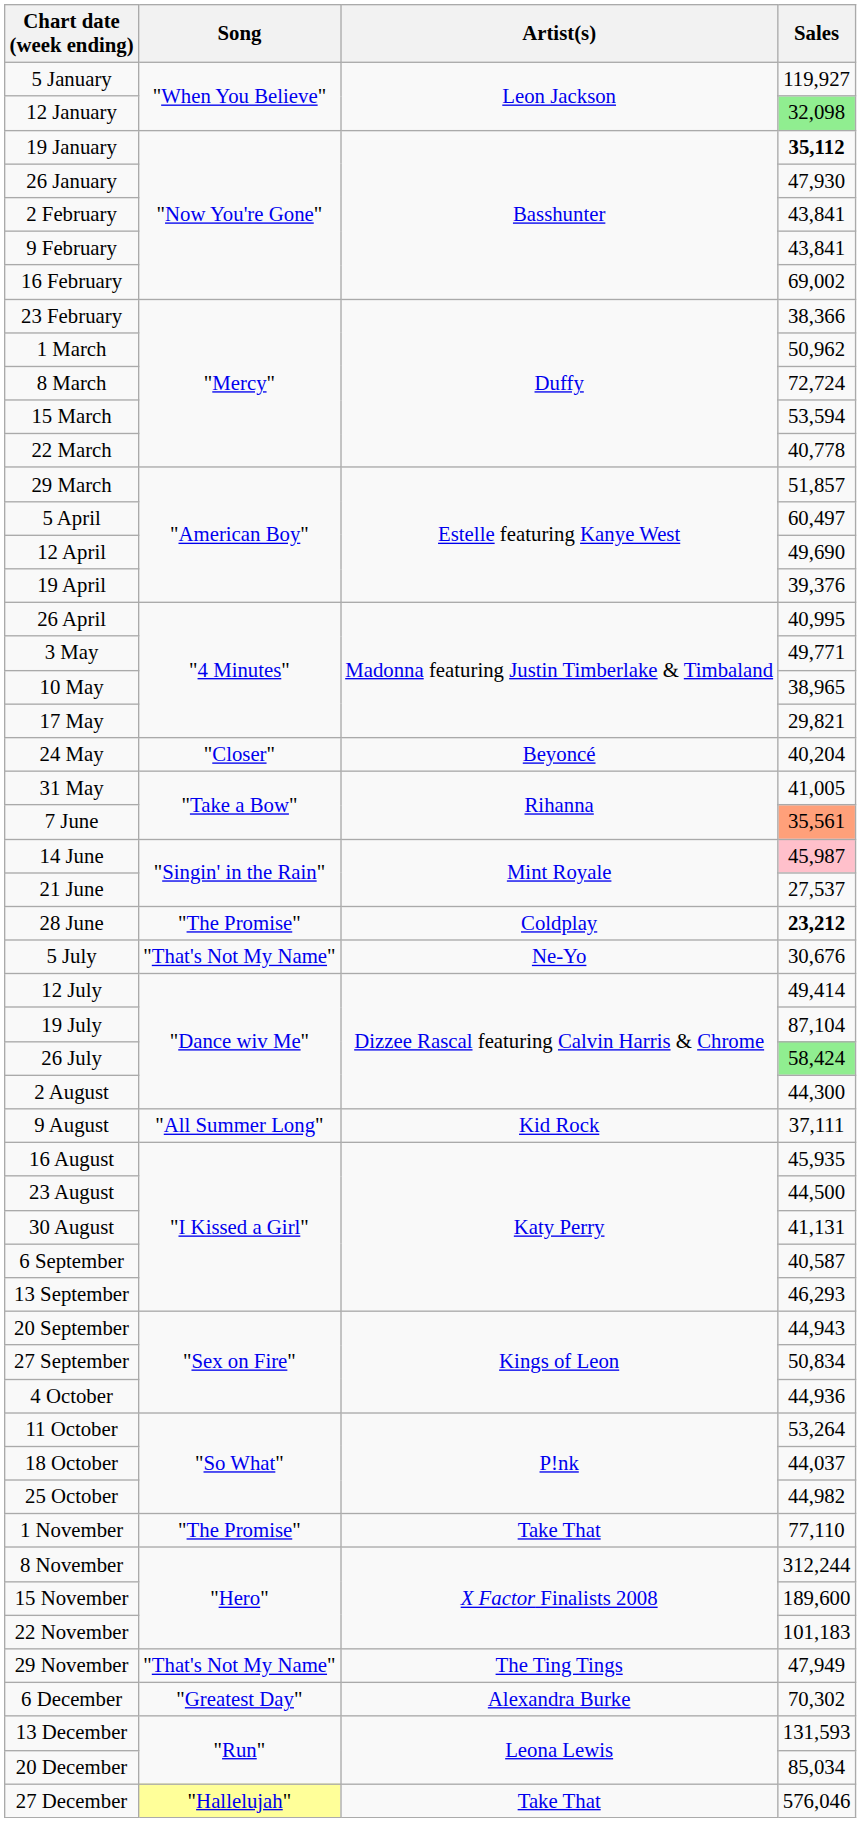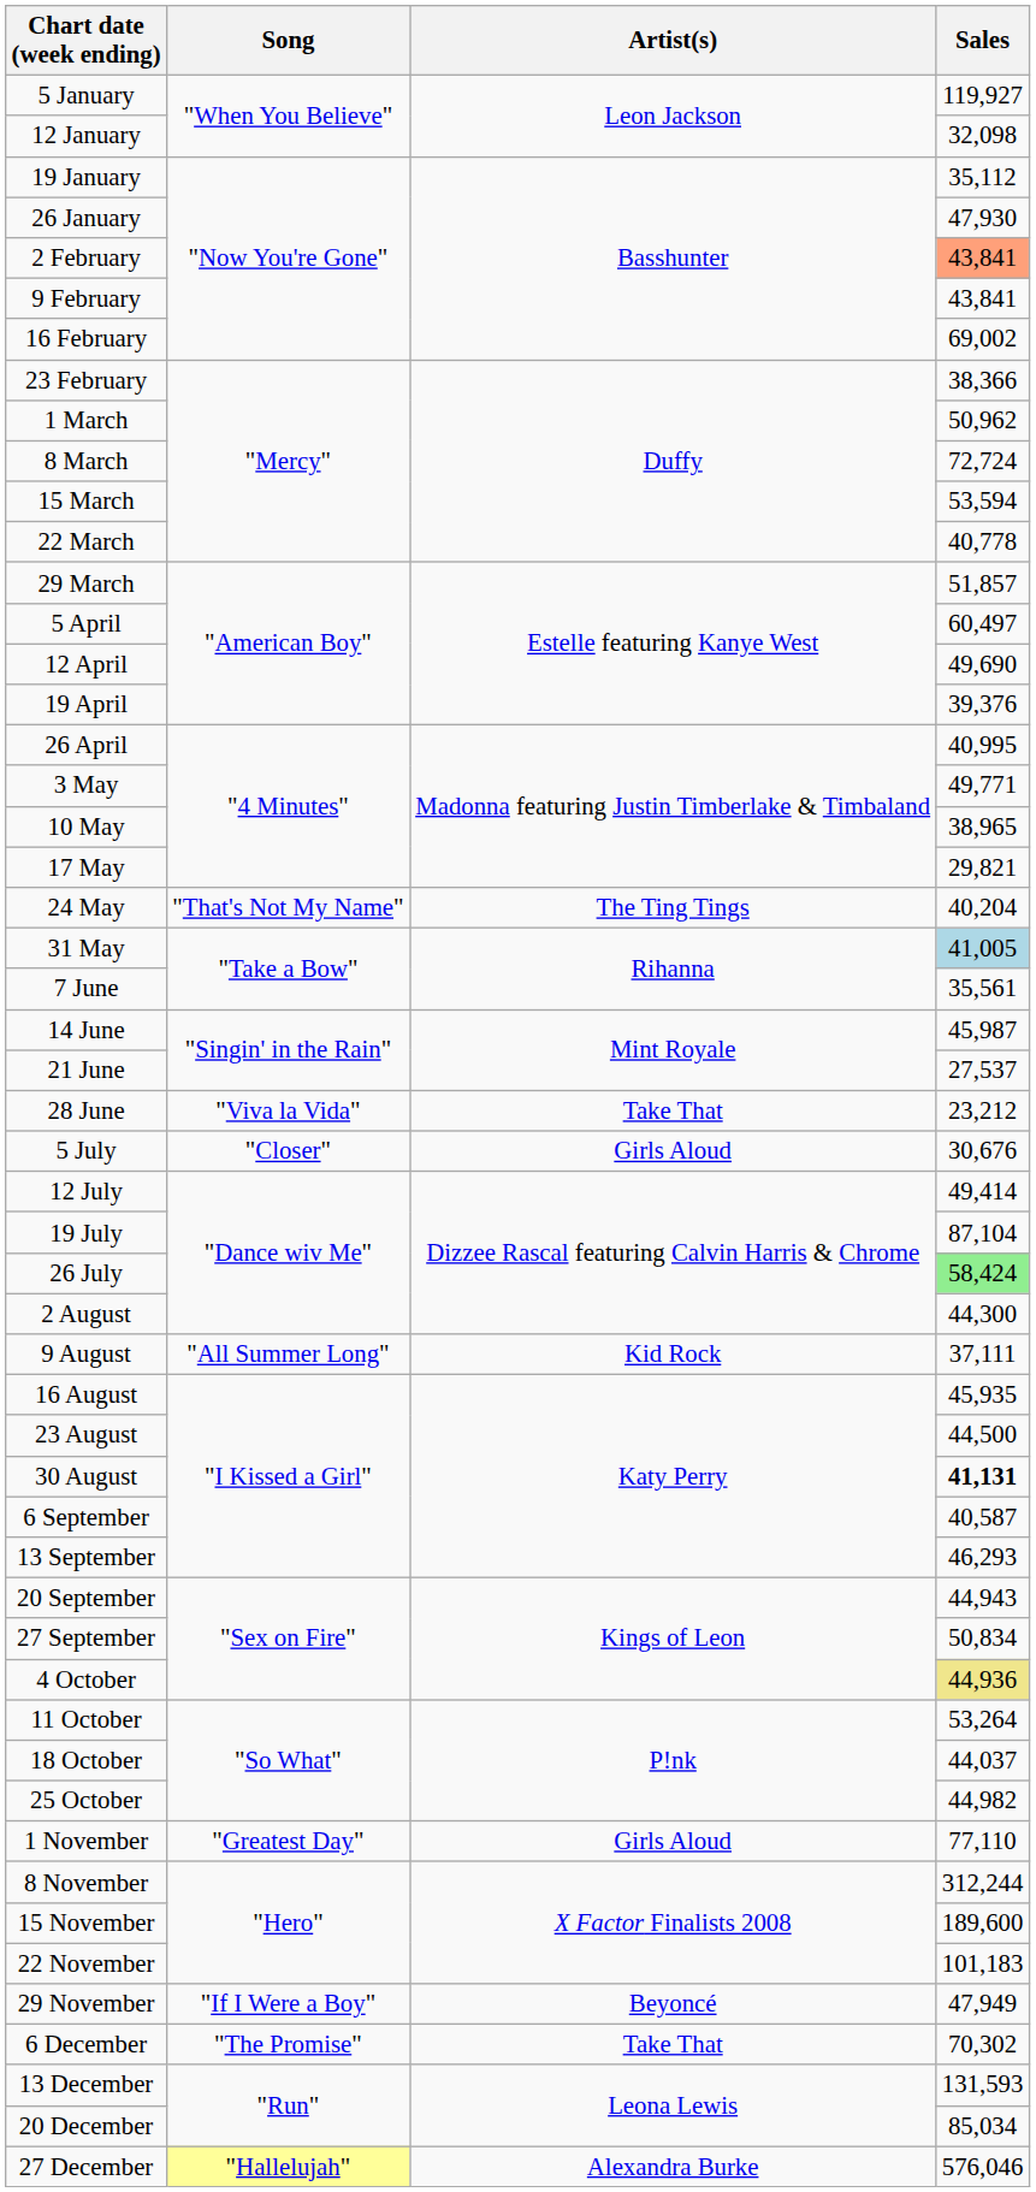 <table class="wikitable plainrowheaders" style="font-size:97%; text-align:center;">
 <tr>
 <th>Chart date<br>(week ending)</th>
 <th>Song</th>
 <th>Artist(s)</th>
 <th>Sales</th>
 </tr>
 <tr>
 <td>5 January</td>
 <td rowspan="2">"<a href='#'>When You Believe</a>"</td>
 <td rowspan="2"><a href='#'>Leon Jackson</a></td>
 <td>119,927</td>
 </tr>
 <tr>
 <td>12 January</td>
-<td style="background: lightgreen;">32,098</td>
+<td>32,098</td>
 </tr>
 <tr>
 <td>19 January</td>
 <td rowspan="5">"<a href='#'>Now You're Gone</a>"</td>
 <td rowspan="5"><a href='#'>Basshunter</a></td>
-<td><strong>35,112</strong></td>
+<td>35,112</td>
 </tr>
 <tr>
 <td>26 January</td>
 <td>47,930</td>
 </tr>
 <tr>
 <td>2 February</td>
-<td>43,841</td>
+<td style="background: lightsalmon;">43,841</td>
 </tr>
 <tr>
 <td>9 February</td>
 <td>43,841</td>
 </tr>
 <tr>
 <td>16 February</td>
 <td>69,002</td>
 </tr>
 <tr>
 <td>23 February</td>
 <td rowspan="5">"<a href='#'>Mercy</a>"</td>
 <td rowspan="5"><a href='#'>Duffy</a></td>
 <td>38,366</td>
 </tr>
 <tr>
 <td>1 March</td>
 <td>50,962</td>
 </tr>
 <tr>
 <td>8 March</td>
 <td>72,724</td>
 </tr>
 <tr>
 <td>15 March</td>
 <td>53,594</td>
 </tr>
 <tr>
 <td>22 March</td>
 <td>40,778</td>
 </tr>
 <tr>
 <td>29 March</td>
 <td rowspan="4">"<a href='#'>American Boy</a>"</td>
 <td rowspan="4"><a href='#'>Estelle</a> featuring <a href='#'>Kanye West</a></td>
 <td>51,857</td>
 </tr>
 <tr>
 <td>5 April</td>
 <td>60,497</td>
 </tr>
 <tr>
 <td>12 April</td>
 <td>49,690</td>
 </tr>
 <tr>
 <td>19 April</td>
 <td>39,376</td>
 </tr>
 <tr>
 <td>26 April</td>
 <td rowspan="4">"<a href='#'>4 Minutes</a>"</td>
 <td rowspan="4"><a href='#'>Madonna</a> featuring <a href='#'>Justin Timberlake</a> & <a href='#'>Timbaland</a></td>
 <td>40,995</td>
 </tr>
 <tr>
 <td>3 May</td>
 <td>49,771</td>
 </tr>
 <tr>
 <td>10 May</td>
 <td>38,965</td>
 </tr>
 <tr>
 <td>17 May</td>
 <td>29,821</td>
 </tr>
 <tr>
 <td>24 May</td>
-<td>"<a href='#'>Closer</a>"</td>
-<td><a href='#'>Beyoncé</a></td>
+<td>"<a href='#'>That's Not My Name</a>"</td>
+<td><a href='#'>The Ting Tings</a></td>
 <td>40,204</td>
 </tr>
 <tr>
 <td>31 May</td>
 <td rowspan="2">"<a href='#'>Take a Bow</a>"</td>
 <td rowspan="2"><a href='#'>Rihanna</a></td>
-<td>41,005</td>
+<td style="background: lightblue;">41,005</td>
 </tr>
 <tr>
 <td>7 June</td>
-<td style="background: lightsalmon;">35,561</td>
+<td>35,561</td>
 </tr>
 <tr>
 <td>14 June</td>
 <td rowspan="2">"<a href='#'>Singin' in the Rain</a>"</td>
 <td rowspan="2"><a href='#'>Mint Royale</a></td>
-<td style="background: pink;">45,987</td>
+<td>45,987</td>
 </tr>
 <tr>
 <td>21 June</td>
 <td>27,537</td>
 </tr>
 <tr>
 <td>28 June</td>
-<td>"<a href='#'>The Promise</a>"</td>
-<td><a href='#'>Coldplay</a></td>
-<td><strong>23,212</strong></td>
+<td>"<a href='#'>Viva la Vida</a>"</td>
+<td><a href='#'>Take That</a></td>
+<td>23,212</td>
 </tr>
 <tr>
 <td>5 July</td>
-<td>"<a href='#'>That's Not My Name</a>"</td>
-<td><a href='#'>Ne-Yo</a></td>
+<td>"<a href='#'>Closer</a>"</td>
+<td><a href='#'>Girls Aloud</a></td>
 <td>30,676</td>
 </tr>
 <tr>
 <td>12 July</td>
 <td rowspan="4">"<a href='#'>Dance wiv Me</a>"</td>
 <td rowspan="4"><a href='#'>Dizzee Rascal</a> featuring <a href='#'>Calvin Harris</a> & <a href='#'>Chrome</a></td>
 <td>49,414</td>
 </tr>
 <tr>
 <td>19 July</td>
 <td>87,104</td>
 </tr>
 <tr>
 <td>26 July</td>
 <td style="background: lightgreen;">58,424</td>
 </tr>
 <tr>
 <td>2 August</td>
 <td>44,300</td>
 </tr>
 <tr>
 <td>9 August</td>
 <td>"<a href='#'>All Summer Long</a>"</td>
 <td><a href='#'>Kid Rock</a></td>
 <td>37,111</td>
 </tr>
 <tr>
 <td>16 August</td>
 <td rowspan="5">"<a href='#'>I Kissed a Girl</a>"</td>
 <td rowspan="5"><a href='#'>Katy Perry</a></td>
 <td>45,935</td>
 </tr>
 <tr>
 <td>23 August</td>
 <td>44,500</td>
 </tr>
 <tr>
 <td>30 August</td>
-<td>41,131</td>
+<td><strong>41,131</strong></td>
 </tr>
 <tr>
 <td>6 September</td>
 <td>40,587</td>
 </tr>
 <tr>
 <td>13 September</td>
 <td>46,293</td>
 </tr>
 <tr>
 <td>20 September</td>
 <td rowspan="3">"<a href='#'>Sex on Fire</a>"</td>
 <td rowspan="3"><a href='#'>Kings of Leon</a></td>
 <td>44,943</td>
 </tr>
 <tr>
 <td>27 September</td>
 <td>50,834</td>
 </tr>
 <tr>
 <td>4 October</td>
-<td>44,936</td>
+<td style="background: khaki;">44,936</td>
 </tr>
 <tr>
 <td>11 October</td>
 <td rowspan="3">"<a href='#'>So What</a>"</td>
 <td rowspan="3"><a href='#'>P!nk</a></td>
 <td>53,264</td>
 </tr>
 <tr>
 <td>18 October</td>
 <td>44,037</td>
 </tr>
 <tr>
 <td>25 October</td>
 <td>44,982</td>
 </tr>
 <tr>
 <td>1 November</td>
-<td>"<a href='#'>The Promise</a>"</td>
-<td><a href='#'>Take That</a></td>
+<td>"<a href='#'>Greatest Day</a>"</td>
+<td><a href='#'>Girls Aloud</a></td>
 <td>77,110</td>
 </tr>
 <tr>
 <td>8 November</td>
 <td rowspan="3">"<a href='#'>Hero</a>"</td>
 <td rowspan="3"><a href='#'><em>X Factor</em> Finalists 2008</a></td>
 <td>312,244</td>
 </tr>
 <tr>
 <td>15 November</td>
 <td>189,600</td>
 </tr>
 <tr>
 <td>22 November</td>
 <td>101,183</td>
 </tr>
 <tr>
 <td>29 November</td>
-<td>"<a href='#'>That's Not My Name</a>"</td>
-<td><a href='#'>The Ting Tings</a></td>
+<td>"<a href='#'>If I Were a Boy</a>"</td>
+<td><a href='#'>Beyoncé</a></td>
 <td>47,949</td>
 </tr>
 <tr>
 <td>6 December</td>
-<td>"<a href='#'>Greatest Day</a>"</td>
-<td><a href='#'>Alexandra Burke</a></td>
+<td>"<a href='#'>The Promise</a>"</td>
+<td><a href='#'>Take That</a></td>
 <td>70,302</td>
 </tr>
 <tr>
 <td>13 December</td>
 <td rowspan="2">"<a href='#'>Run</a>"</td>
 <td rowspan="2"><a href='#'>Leona Lewis</a></td>
 <td>131,593</td>
 </tr>
 <tr>
 <td>20 December</td>
 <td>85,034</td>
 </tr>
 <tr>
 <td>27 December</td>
 <td bgcolor=#FFFF99>"<a href='#'>Hallelujah</a>" </td>
-<td><a href='#'>Take That</a></td>
+<td><a href='#'>Alexandra Burke</a></td>
 <td>576,046</td>
 </tr>
 </table>
